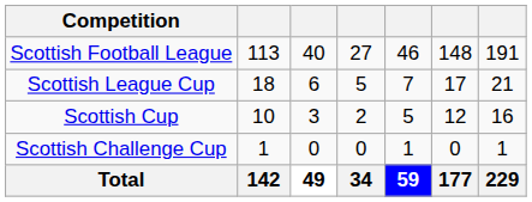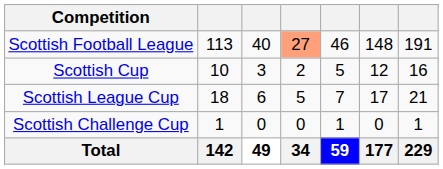 <table class="wikitable" style="text-align:center">
 <tr>
 <th>Competition</th>
 <th width=35></th>
 <th width=30></th>
 <th width=30></th>
 <th width=30></th>
 <th width=30></th>
 <th width=30></th>
 </tr>
 <tr>
 <td><a href='#'>Scottish Football League</a></td>
 <td>113</td>
 <td>40</td>
-<td>27</td>
+<td style="background: lightsalmon;">27</td>
 <td>46</td>
 <td>148</td>
 <td>191</td>
+</tr>
+<tr>
+<td><a href='#'>Scottish Cup</a></td>
+<td>10</td>
+<td>3</td>
+<td>2</td>
+<td>5</td>
+<td>12</td>
+<td>16</td>
 </tr>
 <tr>
 <td><a href='#'>Scottish League Cup</a></td>
 <td>18</td>
 <td>6</td>
 <td>5</td>
 <td>7</td>
 <td>17</td>
 <td>21</td>
-</tr>
-<tr>
-<td><a href='#'>Scottish Cup</a></td>
-<td>10</td>
-<td>3</td>
-<td>2</td>
-<td>5</td>
-<td>12</td>
-<td>16</td>
 </tr>
 <tr>
 <td><a href='#'>Scottish Challenge Cup</a></td>
 <td>1</td>
 <td>0</td>
 <td>0</td>
 <td>1</td>
 <td>0</td>
 <td>1</td>
 </tr>
 <tr>
 <th>Total</th>
 <th>142</th>
 <th style="text-align:center; color:#000000; background:#FFFFFF;">49</th>
 <th>34</th>
 <th style="text-align:center; color:#FFFFFF; background:#0000FF;">59</th>
 <th>177</th>
 <th>229</th>
 </tr>
 </table>
